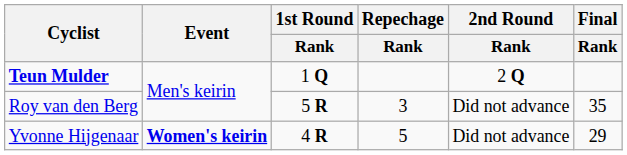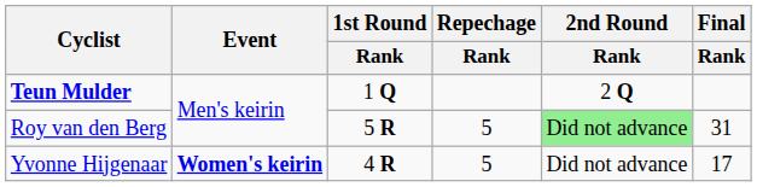 <table class="wikitable" style="font-size:90%">
 <tr>
 <th rowspan=2>Cyclist</th>
 <th rowspan=2>Event</th>
 <th>1st Round</th>
 <th>Repechage</th>
 <th>2nd Round</th>
 <th>Final</th>
 </tr>
 <tr style="font-size:95%">
 <th>Rank</th>
 <th>Rank</th>
 <th>Rank</th>
 <th>Rank</th>
 </tr>
 <tr align=center>
 <td align=left><strong><a href='#'>Teun Mulder</a></strong></td>
 <td align=left rowspan=2><a href='#'>Men's keirin</a></td>
 <td>1 <strong>Q</strong></td>
 <td></td>
 <td>2 <strong>Q</strong></td>
 <td></td>
 </tr>
 <tr align=center>
 <td align=left><a href='#'>Roy van den Berg</a></td>
 <td>5 <strong>R</strong></td>
-<td>3</td>
-<td>Did not advance</td>
-<td>35</td>
+<td>5</td>
+<td style="background: lightgreen;">Did not advance</td>
+<td>31</td>
 </tr>
 <tr align=center>
 <td align=left><a href='#'>Yvonne Hijgenaar</a></td>
 <td align=left><strong><a href='#'>Women's keirin</a></strong></td>
 <td>4 <strong>R</strong></td>
 <td>5</td>
 <td>Did not advance</td>
-<td>29</td>
+<td>17</td>
 </tr>
 </table>
